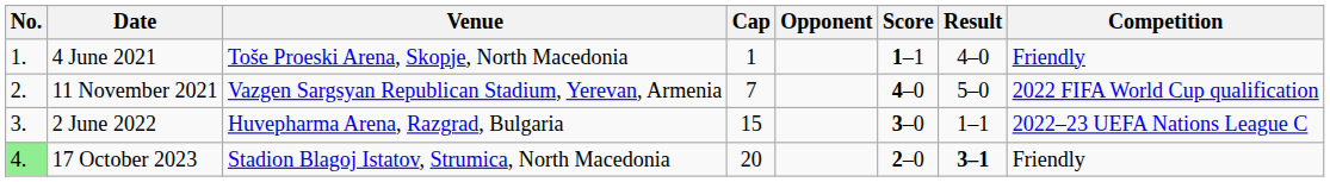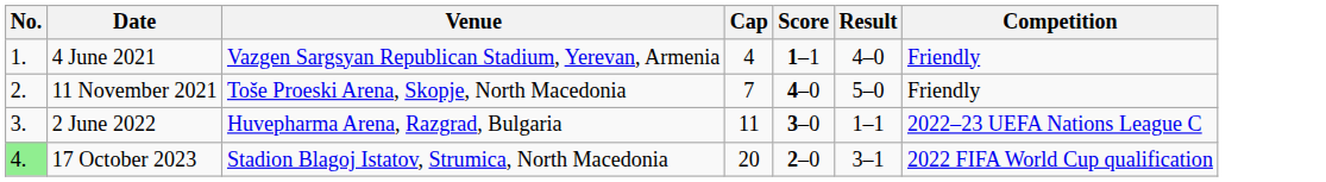 <table class="wikitable sortable plainrowheaders">
 <tr>
 <th scope=col>No.</th>
 <th scope=col data-sort-type=date>Date</th>
 <th scope=col>Venue</th>
 <th scope=col>Cap</th>
-<th scope=col>Opponent</th>
 <th scope=col>Score</th>
 <th scope=col>Result</th>
 <th scope=col>Competition</th>
 </tr>
 <tr>
 <td>1.</td>
 <td>4 June 2021</td>
-<td><a href='#'>Toše Proeski Arena</a>, <a href='#'>Skopje</a>, North Macedonia</td>
-<td align=center>1</td>
-<td></td>
+<td><a href='#'>Vazgen Sargsyan Republican Stadium</a>, <a href='#'>Yerevan</a>, Armenia</td>
+<td align=center>4</td>
 <td align=center><strong>1</strong>–1</td>
 <td align=center>4–0</td>
 <td><a href='#'>Friendly</a></td>
 </tr>
 <tr>
 <td>2.</td>
 <td>11 November 2021</td>
-<td><a href='#'>Vazgen Sargsyan Republican Stadium</a>, <a href='#'>Yerevan</a>, Armenia</td>
+<td><a href='#'>Toše Proeski Arena</a>, <a href='#'>Skopje</a>, North Macedonia</td>
 <td align=center>7</td>
-<td></td>
 <td align=center><strong>4</strong>–0</td>
 <td align=center>5–0</td>
-<td><a href='#'>2022 FIFA World Cup qualification</a></td>
+<td>Friendly</td>
 </tr>
 <tr>
 <td>3.</td>
 <td>2 June 2022</td>
 <td><a href='#'>Huvepharma Arena</a>, <a href='#'>Razgrad</a>, Bulgaria</td>
-<td align=center>15</td>
-<td></td>
+<td align=center>11</td>
 <td align=center><strong>3</strong>–0</td>
 <td align=center>1–1</td>
 <td><a href='#'>2022–23 UEFA Nations League C</a></td>
 </tr>
 <tr>
 <td style="background: lightgreen;">4.</td>
 <td>17 October 2023</td>
 <td><a href='#'>Stadion Blagoj Istatov</a>, <a href='#'>Strumica</a>, North Macedonia</td>
 <td align=center>20</td>
-<td></td>
 <td align=center><strong>2</strong>–0</td>
-<td align=center><strong>3–1</strong></td>
-<td>Friendly</td>
+<td align=center>3–1</td>
+<td><a href='#'>2022 FIFA World Cup qualification</a></td>
 </tr>
 </table>
